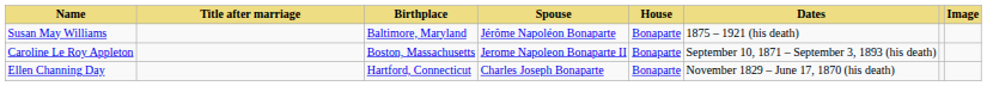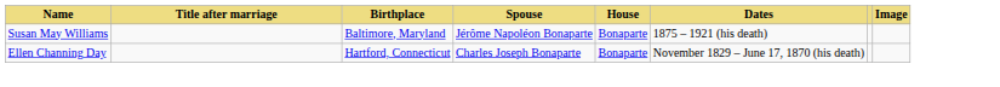 <table class="wikitable">
 <tr>
 <th style="background:#EEDD82;">Name</th>
 <th style="background:#EEDD82;" width=300>Title after marriage</th>
 <th style="background:#EEDD82;">Birthplace</th>
 <th style="background:#EEDD82;">Spouse</th>
 <th style="background:#EEDD82;">House</th>
 <th style="background:#EEDD82;">Dates</th>
 <th style="background:#EEDD82;"></th>
 <th style="background:#EEDD82;">Image</th>
 </tr>
 <tr>
 <td><a href='#'>Susan May Williams</a></td>
 <td></td>
 <td><a href='#'>Baltimore, Maryland</a></td>
 <td><a href='#'>Jérôme Napoléon Bonaparte</a></td>
 <td><a href='#'>Bonaparte</a></td>
 <td>1875 – 1921 (his death)</td>
 <td></td>
 <td></td>
 </tr>
 <tr>
-<td><a href='#'>Caroline Le Roy Appleton</a></td>
-<td></td>
-<td><a href='#'>Boston, Massachusetts</a></td>
-<td><a href='#'>Jerome Napoleon Bonaparte II</a></td>
-<td><a href='#'>Bonaparte</a></td>
-<td>September 10, 1871 – September 3, 1893 (his death)</td>
-<td></td>
-<td></td>
-</tr>
-<tr>
 <td><a href='#'>Ellen Channing Day</a></td>
 <td></td>
 <td><a href='#'>Hartford, Connecticut</a></td>
 <td><a href='#'>Charles Joseph Bonaparte</a></td>
 <td><a href='#'>Bonaparte</a></td>
 <td>November 1829 – June 17, 1870 (his death)</td>
 <td></td>
 <td></td>
 </tr>
 </table>
